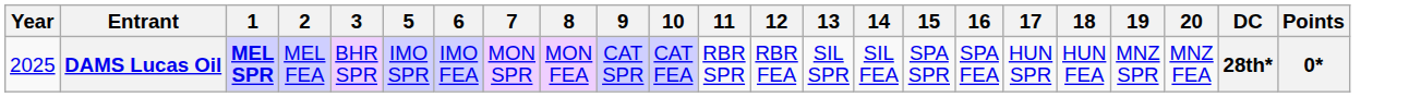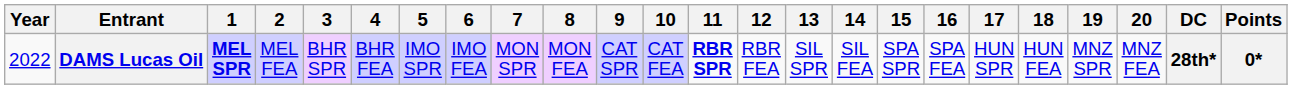 <table class="wikitable" style="text-align:center; font-size:85%">
 <tr>
 <th>Year</th>
 <th>Entrant</th>
 <th>1</th>
 <th>2</th>
 <th>3</th>
+<th>4</th>
 <th>5</th>
 <th>6</th>
 <th>7</th>
 <th>8</th>
 <th>9</th>
 <th>10</th>
 <th>11</th>
 <th>12</th>
 <th>13</th>
 <th>14</th>
 <th>15</th>
 <th>16</th>
 <th>17</th>
 <th>18</th>
 <th>19</th>
 <th>20</th>
 <th>DC</th>
 <th>Points</th>
 </tr>
 <tr>
-<td><a href='#'>2025</a></td>
+<td><a href='#'>2022</a></td>
 <th nowrap><a href='#'>DAMS Lucas Oil</a></th>
 <td style="background:#CFCFFF;"><strong><a href='#'>MEL<br>SPR</a><br></strong></td>
 <td style="background:#CFCFFF;"><a href='#'>MEL<br>FEA</a><br></td>
 <td style="background:#EFCFFF;"><a href='#'>BHR<br>SPR</a><br></td>
+<td style="background:#CFCFFF;"><a href='#'>BHR<br>FEA</a><br></td>
 <td style="background:#CFCFFF;"><a href='#'>IMO<br>SPR</a><br></td>
 <td style="background:#CFCFFF;"><a href='#'>IMO<br>FEA</a><br></td>
 <td style="background:#EFCFFF;"><a href='#'>MON<br>SPR</a><br></td>
 <td style="background:#EFCFFF;"><a href='#'>MON<br>FEA</a><br></td>
 <td style="background:#CFCFFF;"><a href='#'>CAT<br>SPR</a><br></td>
 <td style="background:#CFCFFF;"><a href='#'>CAT<br>FEA</a><br></td>
-<td style="background:#;"><a href='#'>RBR<br>SPR</a><br></td>
+<td style="background:#;"><strong><a href='#'>RBR<br>SPR</a><br></strong></td>
 <td style="background:#;"><a href='#'>RBR<br>FEA</a><br></td>
 <td style="background:#;"><a href='#'>SIL<br>SPR</a><br></td>
 <td style="background:#;"><a href='#'>SIL<br>FEA</a><br></td>
 <td style="background:#;"><a href='#'>SPA<br>SPR</a><br></td>
 <td style="background:#;"><a href='#'>SPA<br>FEA</a><br></td>
 <td style="background:#;"><a href='#'>HUN<br>SPR</a><br></td>
 <td style="background:#;"><a href='#'>HUN<br>FEA</a><br></td>
 <td style="background:#;"><a href='#'>MNZ<br>SPR</a><br></td>
 <td style="background:#;"><a href='#'>MNZ<br>FEA</a><br></td>
 <th>28th*</th>
 <th>0*</th>
 </tr>
 </table>
